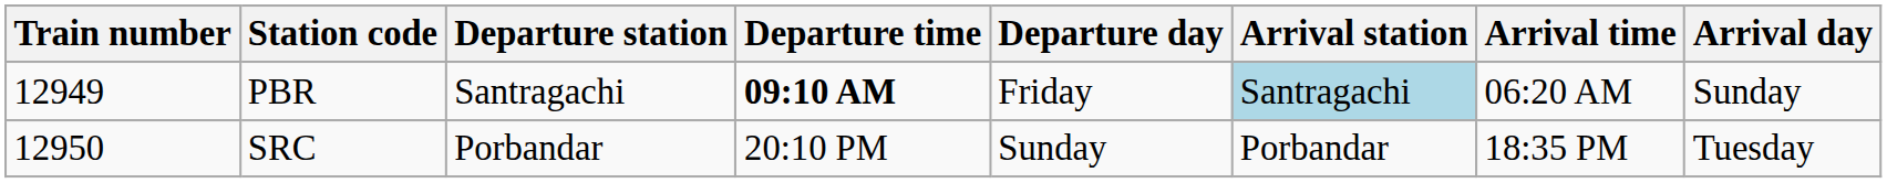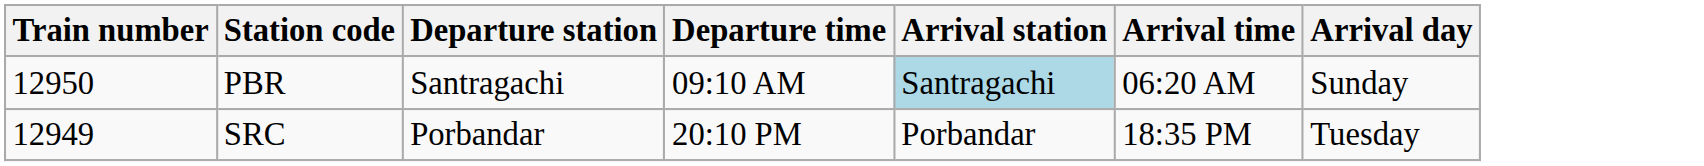 <table class="wikitable">
 <tr>
 <th>Train number</th>
 <th>Station code</th>
 <th>Departure station</th>
 <th>Departure time</th>
-<th>Departure day</th>
 <th>Arrival station</th>
 <th>Arrival time</th>
 <th>Arrival day</th>
 </tr>
 <tr>
-<td>12949</td>
+<td>12950</td>
 <td>PBR</td>
 <td>Santragachi</td>
-<td><strong>09:10 AM</strong></td>
-<td>Friday</td>
+<td>09:10 AM</td>
 <td style="background: lightblue;">Santragachi</td>
 <td>06:20 AM</td>
 <td>Sunday</td>
 </tr>
 <tr>
-<td>12950</td>
+<td>12949</td>
 <td>SRC</td>
 <td>Porbandar</td>
 <td>20:10 PM</td>
-<td>Sunday</td>
 <td>Porbandar</td>
 <td>18:35 PM</td>
 <td>Tuesday</td>
 </tr>
 </table>
